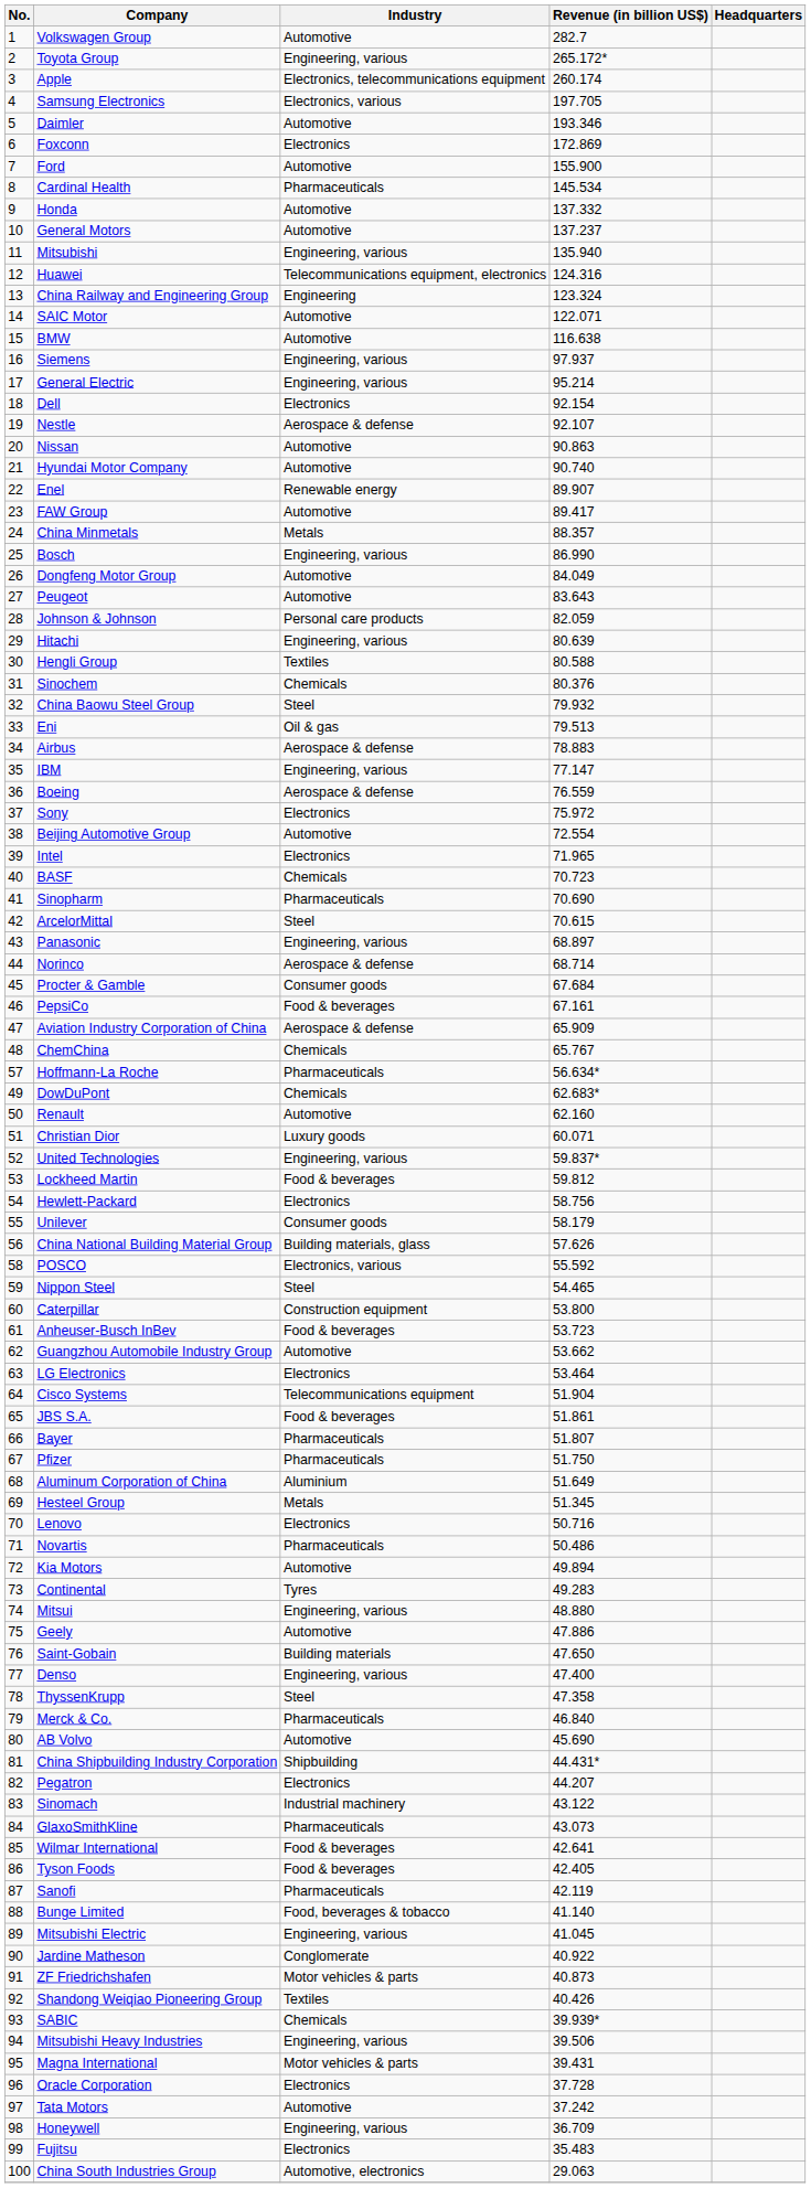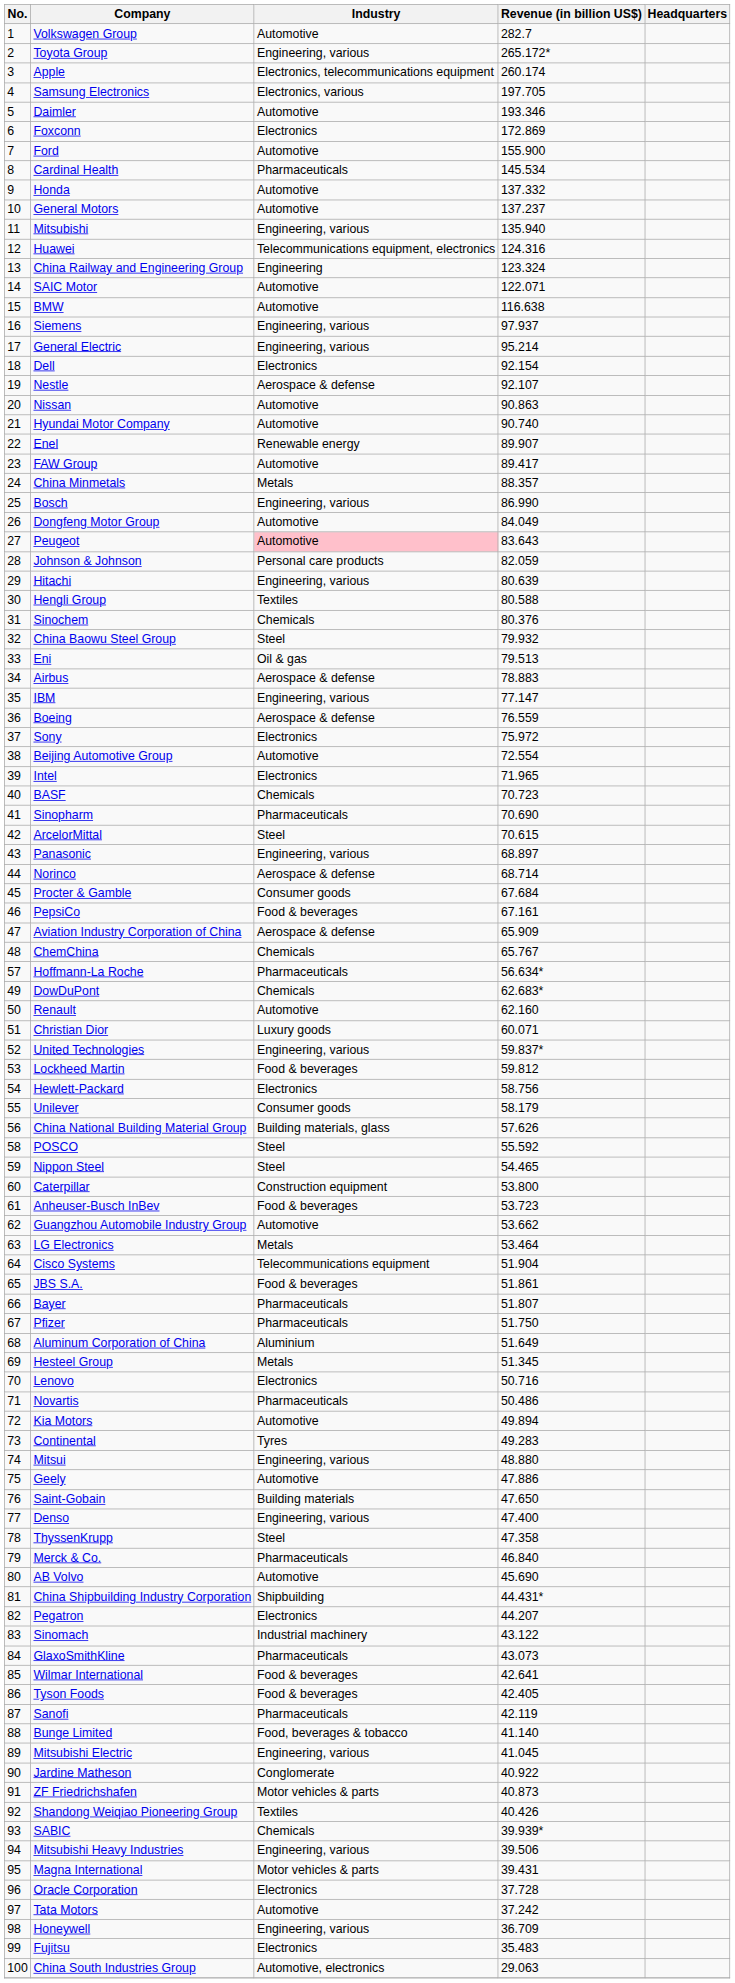 <table class="wikitable sortable plainrowheads" ;">
 <tr>
 <th scope="col">No.</th>
 <th scope="col">Company</th>
 <th scope="col">Industry</th>
 <th scope="col">Revenue (in billion US$)</th>
 <th scope="col">Headquarters</th>
 </tr>
 <tr>
 <td>1</td>
 <td><a href='#'>Volkswagen Group</a></td>
 <td>Automotive</td>
 <td>282.7</td>
 <td></td>
 </tr>
 <tr>
 <td>2</td>
 <td><a href='#'>Toyota Group</a></td>
 <td>Engineering, various</td>
 <td>265.172*</td>
 <td></td>
 </tr>
 <tr>
 <td>3</td>
 <td><a href='#'>Apple</a></td>
 <td>Electronics, telecommunications equipment</td>
 <td>260.174</td>
 <td></td>
 </tr>
 <tr>
 <td>4</td>
 <td><a href='#'>Samsung Electronics</a></td>
 <td>Electronics, various</td>
 <td>197.705</td>
 <td></td>
 </tr>
 <tr>
 <td>5</td>
 <td><a href='#'>Daimler</a></td>
 <td>Automotive</td>
 <td>193.346</td>
 <td></td>
 </tr>
 <tr>
 <td>6</td>
 <td><a href='#'>Foxconn</a></td>
 <td>Electronics</td>
 <td>172.869</td>
 <td></td>
 </tr>
 <tr>
 <td>7</td>
 <td><a href='#'>Ford</a></td>
 <td>Automotive</td>
 <td>155.900</td>
 <td></td>
 </tr>
 <tr>
 <td>8</td>
 <td><a href='#'>Cardinal Health</a></td>
 <td>Pharmaceuticals</td>
 <td>145.534</td>
 <td></td>
 </tr>
 <tr>
 <td>9</td>
 <td><a href='#'>Honda</a></td>
 <td>Automotive</td>
 <td>137.332</td>
 <td></td>
 </tr>
 <tr>
 <td>10</td>
 <td><a href='#'>General Motors</a></td>
 <td>Automotive</td>
 <td>137.237</td>
 <td></td>
 </tr>
 <tr>
 <td>11</td>
 <td><a href='#'>Mitsubishi</a></td>
 <td>Engineering, various</td>
 <td>135.940</td>
 <td></td>
 </tr>
 <tr>
 <td>12</td>
 <td><a href='#'>Huawei</a></td>
 <td>Telecommunications equipment, electronics</td>
 <td>124.316</td>
 <td></td>
 </tr>
 <tr>
 <td>13</td>
 <td><a href='#'>China Railway and Engineering Group</a></td>
 <td>Engineering</td>
 <td>123.324</td>
 <td></td>
 </tr>
 <tr>
 <td>14</td>
 <td><a href='#'>SAIC Motor</a></td>
 <td>Automotive</td>
 <td>122.071</td>
 <td></td>
 </tr>
 <tr>
 <td>15</td>
 <td><a href='#'>BMW</a></td>
 <td>Automotive</td>
 <td>116.638</td>
 <td></td>
 </tr>
 <tr>
 <td>16</td>
 <td><a href='#'>Siemens</a></td>
 <td>Engineering, various</td>
 <td>97.937</td>
 <td></td>
 </tr>
 <tr>
 <td>17</td>
 <td><a href='#'>General Electric</a></td>
 <td>Engineering, various</td>
 <td>95.214</td>
 <td></td>
 </tr>
 <tr>
 <td>18</td>
 <td><a href='#'>Dell</a></td>
 <td>Electronics</td>
 <td>92.154</td>
 <td></td>
 </tr>
 <tr>
 <td>19</td>
 <td><a href='#'>Nestle</a></td>
 <td>Aerospace & defense</td>
 <td>92.107</td>
 <td></td>
 </tr>
 <tr>
 <td>20</td>
 <td><a href='#'>Nissan</a></td>
 <td>Automotive</td>
 <td>90.863</td>
 <td></td>
 </tr>
 <tr>
 <td>21</td>
 <td><a href='#'>Hyundai Motor Company</a></td>
 <td>Automotive</td>
 <td>90.740</td>
 <td></td>
 </tr>
 <tr>
 <td>22</td>
 <td><a href='#'>Enel</a></td>
 <td>Renewable energy</td>
 <td>89.907</td>
 <td></td>
 </tr>
 <tr>
 <td>23</td>
 <td><a href='#'>FAW Group</a></td>
 <td>Automotive</td>
 <td>89.417</td>
 <td></td>
 </tr>
 <tr>
 <td>24</td>
 <td><a href='#'>China Minmetals</a></td>
 <td>Metals</td>
 <td>88.357</td>
 <td></td>
 </tr>
 <tr>
 <td>25</td>
 <td><a href='#'>Bosch</a></td>
 <td>Engineering, various</td>
 <td>86.990</td>
 <td></td>
 </tr>
 <tr>
 <td>26</td>
 <td><a href='#'>Dongfeng Motor Group</a></td>
 <td>Automotive</td>
 <td>84.049</td>
 <td></td>
 </tr>
 <tr>
 <td>27</td>
 <td><a href='#'>Peugeot</a></td>
-<td>Automotive</td>
+<td style="background: pink;">Automotive</td>
 <td>83.643</td>
 <td></td>
 </tr>
 <tr>
 <td>28</td>
 <td><a href='#'>Johnson & Johnson</a></td>
 <td>Personal care products</td>
 <td>82.059</td>
 <td></td>
 </tr>
 <tr>
 <td>29</td>
 <td><a href='#'>Hitachi</a></td>
 <td>Engineering, various</td>
 <td>80.639</td>
 <td></td>
 </tr>
 <tr>
 <td>30</td>
 <td><a href='#'>Hengli Group</a></td>
 <td>Textiles</td>
 <td>80.588</td>
 <td></td>
 </tr>
 <tr>
 <td>31</td>
 <td><a href='#'>Sinochem</a></td>
 <td>Chemicals</td>
 <td>80.376</td>
 <td></td>
 </tr>
 <tr>
 <td>32</td>
 <td><a href='#'>China Baowu Steel Group</a></td>
 <td>Steel</td>
 <td>79.932</td>
 <td></td>
 </tr>
 <tr>
 <td>33</td>
 <td><a href='#'>Eni</a></td>
 <td>Oil & gas</td>
 <td>79.513</td>
 <td></td>
 </tr>
 <tr>
 <td>34</td>
 <td><a href='#'>Airbus</a></td>
 <td>Aerospace & defense</td>
 <td>78.883</td>
 <td></td>
 </tr>
 <tr>
 <td>35</td>
 <td><a href='#'>IBM</a></td>
 <td>Engineering, various</td>
 <td>77.147</td>
 <td></td>
 </tr>
 <tr>
 <td>36</td>
 <td><a href='#'>Boeing</a></td>
 <td>Aerospace & defense</td>
 <td>76.559</td>
 <td></td>
 </tr>
 <tr>
 <td>37</td>
 <td><a href='#'>Sony</a></td>
 <td>Electronics</td>
 <td>75.972</td>
 <td></td>
 </tr>
 <tr>
 <td>38</td>
 <td><a href='#'>Beijing Automotive Group</a></td>
 <td>Automotive</td>
 <td>72.554</td>
 <td></td>
 </tr>
 <tr>
 <td>39</td>
 <td><a href='#'>Intel</a></td>
 <td>Electronics</td>
 <td>71.965</td>
 <td></td>
 </tr>
 <tr>
 <td>40</td>
 <td><a href='#'>BASF</a></td>
 <td>Chemicals</td>
 <td>70.723</td>
 <td></td>
 </tr>
 <tr>
 <td>41</td>
 <td><a href='#'>Sinopharm</a></td>
 <td>Pharmaceuticals</td>
 <td>70.690</td>
 <td></td>
 </tr>
 <tr>
 <td>42</td>
 <td><a href='#'>ArcelorMittal</a></td>
 <td>Steel</td>
 <td>70.615</td>
 <td></td>
 </tr>
 <tr>
 <td>43</td>
 <td><a href='#'>Panasonic</a></td>
 <td>Engineering, various</td>
 <td>68.897</td>
 <td></td>
 </tr>
 <tr>
 <td>44</td>
 <td><a href='#'>Norinco</a></td>
 <td>Aerospace & defense</td>
 <td>68.714</td>
 <td></td>
 </tr>
 <tr>
 <td>45</td>
 <td><a href='#'>Procter & Gamble</a></td>
 <td>Consumer goods</td>
 <td>67.684</td>
 <td></td>
 </tr>
 <tr>
 <td>46</td>
 <td><a href='#'>PepsiCo</a></td>
 <td>Food & beverages</td>
 <td>67.161</td>
 <td></td>
 </tr>
 <tr>
 <td>47</td>
 <td><a href='#'>Aviation Industry Corporation of China</a></td>
 <td>Aerospace & defense</td>
 <td>65.909</td>
 <td></td>
 </tr>
 <tr>
 <td>48</td>
 <td><a href='#'>ChemChina</a></td>
 <td>Chemicals</td>
 <td>65.767</td>
 <td></td>
 </tr>
 <tr>
 <td>57</td>
 <td><a href='#'>Hoffmann-La Roche</a></td>
 <td>Pharmaceuticals</td>
 <td>56.634*</td>
 <td></td>
 </tr>
 <tr>
 <td>49</td>
 <td><a href='#'>DowDuPont</a></td>
 <td>Chemicals</td>
 <td>62.683*</td>
 <td></td>
 </tr>
 <tr>
 <td>50</td>
 <td><a href='#'>Renault</a></td>
 <td>Automotive</td>
 <td>62.160</td>
 <td></td>
 </tr>
 <tr>
 <td>51</td>
 <td><a href='#'>Christian Dior</a></td>
 <td>Luxury goods</td>
 <td>60.071</td>
 <td></td>
 </tr>
 <tr>
 <td>52</td>
 <td><a href='#'>United Technologies</a></td>
 <td>Engineering, various</td>
 <td>59.837*</td>
 <td></td>
 </tr>
 <tr>
 <td>53</td>
 <td><a href='#'>Lockheed Martin</a></td>
 <td>Food & beverages</td>
 <td>59.812</td>
 <td></td>
 </tr>
 <tr>
 <td>54</td>
 <td><a href='#'>Hewlett-Packard</a></td>
 <td>Electronics</td>
 <td>58.756</td>
 <td></td>
 </tr>
 <tr>
 <td>55</td>
 <td><a href='#'>Unilever</a></td>
 <td>Consumer goods</td>
 <td>58.179</td>
 <td></td>
 </tr>
 <tr>
 <td>56</td>
 <td><a href='#'>China National Building Material Group</a></td>
 <td>Building materials, glass</td>
 <td>57.626</td>
 <td></td>
 </tr>
 <tr>
 <td>58</td>
 <td><a href='#'>POSCO</a></td>
-<td>Electronics, various</td>
+<td>Steel</td>
 <td>55.592</td>
 <td></td>
 </tr>
 <tr>
 <td>59</td>
 <td><a href='#'>Nippon Steel</a></td>
 <td>Steel</td>
 <td>54.465</td>
 <td></td>
 </tr>
 <tr>
 <td>60</td>
 <td><a href='#'>Caterpillar</a></td>
 <td>Construction equipment</td>
 <td>53.800</td>
 <td></td>
 </tr>
 <tr>
 <td>61</td>
 <td><a href='#'>Anheuser-Busch InBev</a></td>
 <td>Food & beverages</td>
 <td>53.723</td>
 <td></td>
 </tr>
 <tr>
 <td>62</td>
 <td><a href='#'>Guangzhou Automobile Industry Group</a></td>
 <td>Automotive</td>
 <td>53.662</td>
 <td></td>
 </tr>
 <tr>
 <td>63</td>
 <td><a href='#'>LG Electronics</a></td>
-<td>Electronics</td>
+<td>Metals</td>
 <td>53.464</td>
 <td></td>
 </tr>
 <tr>
 <td>64</td>
 <td><a href='#'>Cisco Systems</a></td>
 <td>Telecommunications equipment</td>
 <td>51.904</td>
 <td></td>
 </tr>
 <tr>
 <td>65</td>
 <td><a href='#'>JBS S.A.</a></td>
 <td>Food & beverages</td>
 <td>51.861</td>
 <td></td>
 </tr>
 <tr>
 <td>66</td>
 <td><a href='#'>Bayer</a></td>
 <td>Pharmaceuticals</td>
 <td>51.807</td>
 <td></td>
 </tr>
 <tr>
 <td>67</td>
 <td><a href='#'>Pfizer</a></td>
 <td>Pharmaceuticals</td>
 <td>51.750</td>
 <td></td>
 </tr>
 <tr>
 <td>68</td>
 <td><a href='#'>Aluminum Corporation of China</a></td>
 <td>Aluminium</td>
 <td>51.649</td>
 <td></td>
 </tr>
 <tr>
 <td>69</td>
 <td><a href='#'>Hesteel Group</a></td>
 <td>Metals</td>
 <td>51.345</td>
 <td></td>
 </tr>
 <tr>
 <td>70</td>
 <td><a href='#'>Lenovo</a></td>
 <td>Electronics</td>
 <td>50.716</td>
 <td></td>
 </tr>
 <tr>
 <td>71</td>
 <td><a href='#'>Novartis</a></td>
 <td>Pharmaceuticals</td>
 <td>50.486</td>
 <td></td>
 </tr>
 <tr>
 <td>72</td>
 <td><a href='#'>Kia Motors</a></td>
 <td>Automotive</td>
 <td>49.894</td>
 <td></td>
 </tr>
 <tr>
 <td>73</td>
 <td><a href='#'>Continental</a></td>
 <td>Tyres</td>
 <td>49.283</td>
 <td></td>
 </tr>
 <tr>
 <td>74</td>
 <td><a href='#'>Mitsui</a></td>
 <td>Engineering, various</td>
 <td>48.880</td>
 <td></td>
 </tr>
 <tr>
 <td>75</td>
 <td><a href='#'>Geely</a></td>
 <td>Automotive</td>
 <td>47.886</td>
 <td></td>
 </tr>
 <tr>
 <td>76</td>
 <td><a href='#'>Saint-Gobain</a></td>
 <td>Building materials</td>
 <td>47.650</td>
 <td></td>
 </tr>
 <tr>
 <td>77</td>
 <td><a href='#'>Denso</a></td>
 <td>Engineering, various</td>
 <td>47.400</td>
 <td></td>
 </tr>
 <tr>
 <td>78</td>
 <td><a href='#'>ThyssenKrupp</a></td>
 <td>Steel</td>
 <td>47.358</td>
 <td></td>
 </tr>
 <tr>
 <td>79</td>
 <td><a href='#'>Merck & Co.</a></td>
 <td>Pharmaceuticals</td>
 <td>46.840</td>
 <td></td>
 </tr>
 <tr>
 <td>80</td>
 <td><a href='#'>AB Volvo</a></td>
 <td>Automotive</td>
 <td>45.690</td>
 <td></td>
 </tr>
 <tr>
 <td>81</td>
 <td><a href='#'>China Shipbuilding Industry Corporation</a></td>
 <td>Shipbuilding</td>
 <td>44.431*</td>
 <td></td>
 </tr>
 <tr>
 <td>82</td>
 <td><a href='#'>Pegatron</a></td>
 <td>Electronics</td>
 <td>44.207</td>
 <td></td>
 </tr>
 <tr>
 <td>83</td>
 <td><a href='#'>Sinomach</a></td>
 <td>Industrial machinery</td>
 <td>43.122</td>
 <td></td>
 </tr>
 <tr>
 <td>84</td>
 <td><a href='#'>GlaxoSmithKline</a></td>
 <td>Pharmaceuticals</td>
 <td>43.073</td>
 <td></td>
 </tr>
 <tr>
 <td>85</td>
 <td><a href='#'>Wilmar International</a></td>
 <td>Food & beverages</td>
 <td>42.641</td>
 <td></td>
 </tr>
 <tr>
 <td>86</td>
 <td><a href='#'>Tyson Foods</a></td>
 <td>Food & beverages</td>
 <td>42.405</td>
 <td></td>
 </tr>
 <tr>
 <td>87</td>
 <td><a href='#'>Sanofi</a></td>
 <td>Pharmaceuticals</td>
 <td>42.119</td>
 <td></td>
 </tr>
 <tr>
 <td>88</td>
 <td><a href='#'>Bunge Limited</a></td>
 <td>Food, beverages & tobacco</td>
 <td>41.140</td>
 <td></td>
 </tr>
 <tr>
 <td>89</td>
 <td><a href='#'>Mitsubishi Electric</a></td>
 <td>Engineering, various</td>
 <td>41.045</td>
 <td></td>
 </tr>
 <tr>
 <td>90</td>
 <td><a href='#'>Jardine Matheson</a></td>
 <td>Conglomerate</td>
 <td>40.922</td>
 <td></td>
 </tr>
 <tr>
 <td>91</td>
 <td><a href='#'>ZF Friedrichshafen</a></td>
 <td>Motor vehicles & parts</td>
 <td>40.873</td>
 <td></td>
 </tr>
 <tr>
 <td>92</td>
 <td><a href='#'>Shandong Weiqiao Pioneering Group</a></td>
 <td>Textiles</td>
 <td>40.426</td>
 <td></td>
 </tr>
 <tr>
 <td>93</td>
 <td><a href='#'>SABIC</a></td>
 <td>Chemicals</td>
 <td>39.939*</td>
 <td></td>
 </tr>
 <tr>
 <td>94</td>
 <td><a href='#'>Mitsubishi Heavy Industries</a></td>
 <td>Engineering, various</td>
 <td>39.506</td>
 <td></td>
 </tr>
 <tr>
 <td>95</td>
 <td><a href='#'>Magna International</a></td>
 <td>Motor vehicles & parts</td>
 <td>39.431</td>
 <td></td>
 </tr>
 <tr>
 <td>96</td>
 <td><a href='#'>Oracle Corporation</a></td>
 <td>Electronics</td>
 <td>37.728</td>
 <td></td>
 </tr>
 <tr>
 <td>97</td>
 <td><a href='#'>Tata Motors</a></td>
 <td>Automotive</td>
 <td>37.242</td>
 <td></td>
 </tr>
 <tr>
 <td>98</td>
 <td><a href='#'>Honeywell</a></td>
 <td>Engineering, various</td>
 <td>36.709</td>
 <td></td>
 </tr>
 <tr>
 <td>99</td>
 <td><a href='#'>Fujitsu</a></td>
 <td>Electronics</td>
 <td>35.483</td>
 <td></td>
 </tr>
 <tr>
 <td>100</td>
 <td><a href='#'>China South Industries Group</a></td>
 <td>Automotive, electronics</td>
 <td>29.063</td>
 <td></td>
 </tr>
 <tr>
 </tr>
 </table>
